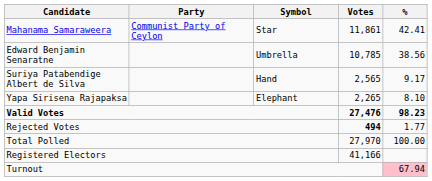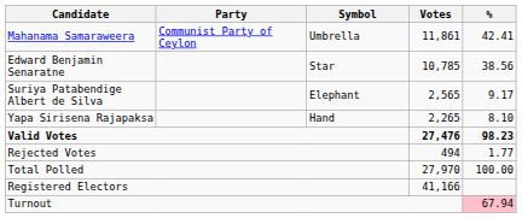 <table class="wikitable" border="1" style="text-align:right;">
 <tr>
 <th align=left width="180">Candidate</th>
 <th align=left width="180">Party</th>
 <th align=left width="120">Symbol</th>
 <th align=left width="60">Votes</th>
 <th align=left width="60">%</th>
 </tr>
 <tr>
 <td align=left><a href='#'>Mahanama Samaraweera</a></td>
 <td align=left><a href='#'>Communist Party of Ceylon</a></td>
-<td align=left>Star</td>
+<td align=left>Umbrella</td>
 <td align=right>11,861</td>
 <td align=right>42.41</td>
 </tr>
 <tr>
 <td align=left>Edward Benjamin Senaratne</td>
 <td></td>
-<td align=left>Umbrella</td>
+<td align=left>Star</td>
 <td align=right>10,785</td>
 <td align=right>38.56</td>
 </tr>
 <tr>
 <td align=left>Suriya Patabendige Albert de Silva</td>
 <td></td>
-<td align=left>Hand</td>
+<td align=left>Elephant</td>
 <td align=right>2,565</td>
 <td align=right>9.17</td>
 </tr>
 <tr>
 <td align=left>Yapa Sirisena Rajapaksa</td>
 <td></td>
-<td align=left>Elephant</td>
+<td align=left>Hand</td>
 <td align=right>2,265</td>
 <td align=right>8.10</td>
 </tr>
 <tr>
 <td align=left colspan=3><strong>Valid Votes</strong></td>
 <td align=right><strong>27,476</strong></td>
 <td align=right><strong>98.23</strong></td>
 </tr>
 <tr>
 <td align=left colspan=3>Rejected Votes</td>
-<td align=right><strong>494</strong></td>
+<td align=right>494</td>
 <td align=right>1.77</td>
 </tr>
 <tr>
 <td align=left colspan=3>Total Polled</td>
 <td align=right>27,970</td>
 <td align=right>100.00</td>
 </tr>
 <tr>
 <td align=left colspan=3>Registered Electors</td>
 <td>41,166</td>
 <td></td>
 </tr>
 <tr>
 <td align=left colspan=4>Turnout</td>
 <td align=right style="background: pink;">67.94</td>
 </tr>
 </table>
